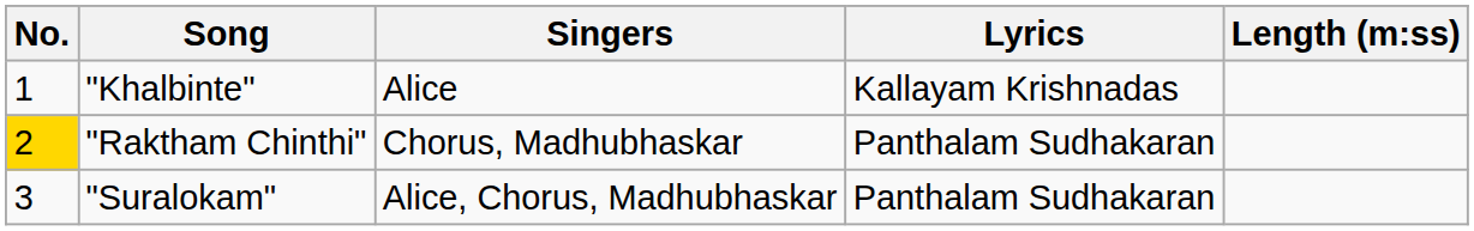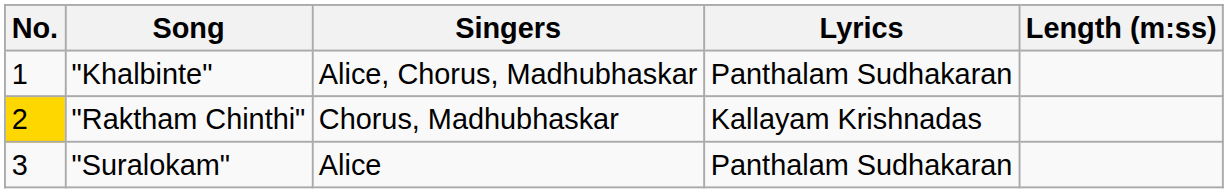 <table class="wikitable" style="font-size:95%;">
 <tr>
 <th>No.</th>
 <th>Song</th>
 <th>Singers</th>
 <th>Lyrics</th>
 <th>Length (m:ss)</th>
 </tr>
 <tr>
 <td>1</td>
 <td>"Khalbinte"</td>
-<td>Alice</td>
-<td>Kallayam Krishnadas</td>
+<td>Alice, Chorus, Madhubhaskar</td>
+<td>Panthalam Sudhakaran</td>
 <td></td>
 </tr>
 <tr>
 <td style="background: gold;">2</td>
 <td>"Raktham Chinthi"</td>
 <td>Chorus, Madhubhaskar</td>
-<td>Panthalam Sudhakaran</td>
+<td>Kallayam Krishnadas</td>
 <td></td>
 </tr>
 <tr>
 <td>3</td>
 <td>"Suralokam"</td>
-<td>Alice, Chorus, Madhubhaskar</td>
+<td>Alice</td>
 <td>Panthalam Sudhakaran</td>
 <td></td>
 </tr>
 </table>
